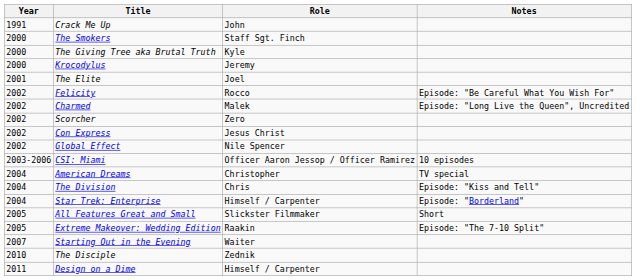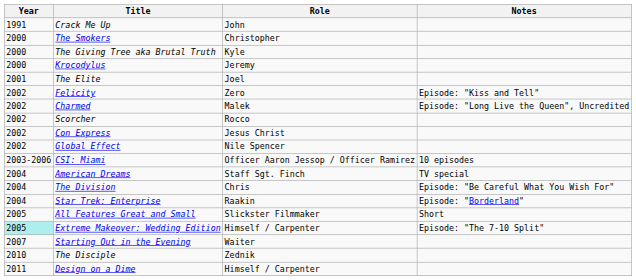 <table class="wikitable">
 <tr>
 <th>Year</th>
 <th>Title</th>
 <th>Role</th>
 <th>Notes</th>
 </tr>
 <tr>
 <td>1991</td>
 <td><em>Crack Me Up</em></td>
 <td>John</td>
 <td></td>
 </tr>
 <tr>
 <td>2000</td>
 <td><em><a href='#'>The Smokers</a></em></td>
-<td>Staff Sgt. Finch</td>
+<td>Christopher</td>
 <td></td>
 </tr>
 <tr>
 <td>2000</td>
 <td><em>The Giving Tree aka Brutal Truth</em></td>
 <td>Kyle</td>
 <td></td>
 </tr>
 <tr>
 <td>2000</td>
 <td><em><a href='#'>Krocodylus</a></em></td>
 <td>Jeremy</td>
 <td></td>
 </tr>
 <tr>
 <td>2001</td>
 <td><em>The Elite</em></td>
 <td>Joel</td>
 <td></td>
 </tr>
 <tr>
 <td>2002</td>
 <td><em><a href='#'>Felicity</a></em></td>
-<td>Rocco</td>
-<td>Episode: "Be Careful What You Wish For"</td>
+<td>Zero</td>
+<td>Episode: "Kiss and Tell"</td>
 </tr>
 <tr>
 <td>2002</td>
 <td><em><a href='#'>Charmed</a></em></td>
 <td>Malek</td>
 <td>Episode: "Long Live the Queen", Uncredited</td>
 </tr>
 <tr>
 <td>2002</td>
 <td><em>Scorcher</em></td>
-<td>Zero</td>
+<td>Rocco</td>
 <td></td>
 </tr>
 <tr>
 <td>2002</td>
 <td><em><a href='#'>Con Express</a></em></td>
 <td>Jesus Christ</td>
 <td></td>
 </tr>
 <tr>
 <td>2002</td>
 <td><em><a href='#'>Global Effect</a></em></td>
 <td>Nile Spencer</td>
 <td></td>
 </tr>
 <tr>
 <td>2003-2006</td>
 <td><em><a href='#'>CSI: Miami</a></em></td>
 <td>Officer Aaron Jessop / Officer Ramirez</td>
 <td>10 episodes</td>
 </tr>
 <tr>
 <td>2004</td>
 <td><em><a href='#'>American Dreams</a></em></td>
-<td>Christopher</td>
+<td>Staff Sgt. Finch</td>
 <td>TV special</td>
 </tr>
 <tr>
 <td>2004</td>
 <td><em><a href='#'>The Division</a></em></td>
 <td>Chris</td>
-<td>Episode: "Kiss and Tell"</td>
+<td>Episode: "Be Careful What You Wish For"</td>
 </tr>
 <tr>
 <td>2004</td>
 <td><em><a href='#'>Star Trek: Enterprise</a></em></td>
-<td>Himself / Carpenter</td>
+<td>Raakin</td>
 <td>Episode: "<a href='#'>Borderland</a>"</td>
 </tr>
 <tr>
 <td>2005</td>
 <td><em><a href='#'>All Features Great and Small</a></em></td>
 <td>Slickster Filmmaker</td>
 <td>Short</td>
 </tr>
 <tr>
-<td>2005</td>
+<td style="background: paleturquoise;">2005</td>
 <td><em><a href='#'>Extreme Makeover: Wedding Edition</a></em></td>
-<td>Raakin</td>
+<td>Himself / Carpenter</td>
 <td>Episode: "The 7-10 Split"</td>
 </tr>
 <tr>
 <td>2007</td>
 <td><em><a href='#'>Starting Out in the Evening</a></em></td>
 <td>Waiter</td>
 <td></td>
 </tr>
 <tr>
 <td>2010</td>
 <td><em>The Disciple</em></td>
 <td>Zednik</td>
 <td></td>
 </tr>
 <tr>
 <td>2011</td>
 <td><em><a href='#'>Design on a Dime</a></em></td>
 <td>Himself / Carpenter</td>
 <td></td>
 </tr>
 </table>
